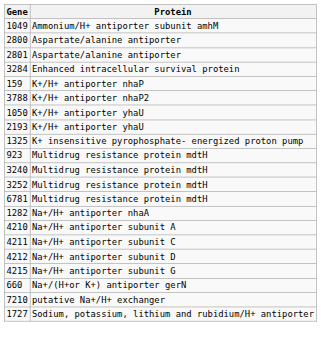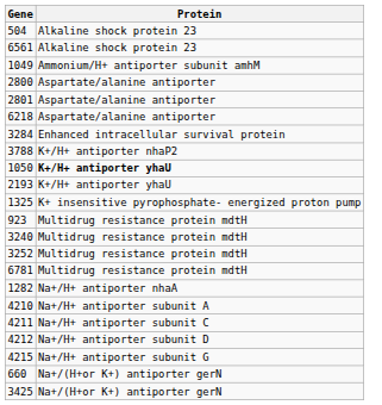 <table class="wikitable">
 <tr>
 <th>Gene</th>
 <th>Protein</th>
+</tr>
+<tr>
+<td>504</td>
+<td>Alkaline shock protein 23</td>
+</tr>
+<tr>
+<td>6561</td>
+<td>Alkaline shock protein 23</td>
 </tr>
 <tr>
 <td>1049</td>
 <td>Ammonium/H+ antiporter subunit amhM</td>
 </tr>
 <tr>
 <td>2800</td>
 <td>Aspartate/alanine antiporter</td>
 </tr>
 <tr>
 <td>2801</td>
 <td>Aspartate/alanine antiporter</td>
 </tr>
 <tr>
+<td>6218</td>
+<td>Aspartate/alanine antiporter</td>
+</tr>
+<tr>
 <td>3284</td>
 <td>Enhanced intracellular survival protein</td>
-</tr>
-<tr>
-<td>159</td>
-<td>K+/H+ antiporter nhaP</td>
 </tr>
 <tr>
 <td>3788</td>
 <td>K+/H+ antiporter nhaP2</td>
 </tr>
 <tr>
 <td>1050</td>
-<td>K+/H+ antiporter yhaU</td>
+<td><strong>K+/H+ antiporter yhaU</strong></td>
 </tr>
 <tr>
 <td>2193</td>
 <td>K+/H+ antiporter yhaU</td>
 </tr>
 <tr>
 <td>1325</td>
 <td>K+ insensitive pyrophosphate- energized proton pump</td>
 </tr>
 <tr>
 <td>923</td>
 <td>Multidrug resistance protein mdtH</td>
 </tr>
 <tr>
 <td>3240</td>
 <td>Multidrug resistance protein mdtH</td>
 </tr>
 <tr>
 <td>3252</td>
 <td>Multidrug resistance protein mdtH</td>
 </tr>
 <tr>
 <td>6781</td>
 <td>Multidrug resistance protein mdtH</td>
 </tr>
 <tr>
 <td>1282</td>
 <td>Na+/H+ antiporter nhaA</td>
 </tr>
 <tr>
 <td>4210</td>
 <td>Na+/H+ antiporter subunit A</td>
 </tr>
 <tr>
 <td>4211</td>
 <td>Na+/H+ antiporter subunit C</td>
 </tr>
 <tr>
 <td>4212</td>
 <td>Na+/H+ antiporter subunit D</td>
 </tr>
 <tr>
 <td>4215</td>
 <td>Na+/H+ antiporter subunit G</td>
 </tr>
 <tr>
 <td>660</td>
 <td>Na+/(H+or K+) antiporter gerN</td>
 </tr>
 <tr>
-<td>7210</td>
-<td>putative Na+/H+ exchanger</td>
-</tr>
-<tr>
-<td>1727</td>
-<td>Sodium, potassium, lithium and rubidium/H+ antiporter</td>
+<td>3425</td>
+<td>Na+/(H+or K+) antiporter gerN</td>
 </tr>
 </table>
